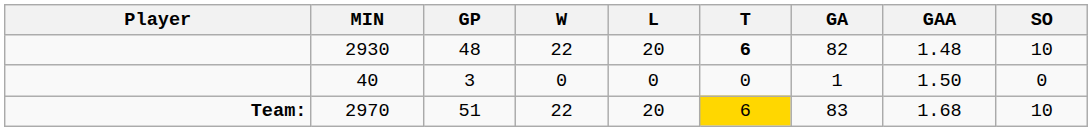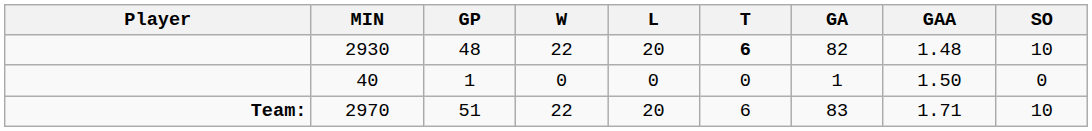 <table class="wikitable sortable" width="60%">
 <tr>
 <th bgcolor="#DDDDFF" width="10%">Player</th>
 <th width="3%" bgcolor="#DDDDFF" title="Minutes played">MIN</th>
 <th width="3%" bgcolor="#DDDDFF" title="Games played in">GP</th>
 <th width="3%" bgcolor="#DDDDFF" title="Wins">W</th>
 <th width="3%" bgcolor="#DDDDFF"title="Losses">L</th>
 <th width="3%" bgcolor="#DDDDFF" title="Ties">T</th>
 <th width="3%" bgcolor="#DDDDFF" title="Goals against">GA</th>
 <th width="3%" bgcolor="#DDDDFF" title="Goals against average">GAA</th>
 <th width="3%" bgcolor="#DDDDFF"title="Shut-outs">SO</th>
 </tr>
 <tr align="center">
 <td align="right"></td>
 <td>2930</td>
 <td>48</td>
 <td>22</td>
 <td>20</td>
 <td><strong>6</strong></td>
 <td>82</td>
 <td>1.48</td>
 <td>10</td>
 </tr>
 <tr align="center">
 <td align="right"></td>
 <td>40</td>
-<td>3</td>
+<td>1</td>
 <td>0</td>
 <td>0</td>
 <td>0</td>
 <td>1</td>
 <td>1.50</td>
 <td>0</td>
 </tr>
 <tr align="center">
 <td align="right"><strong>Team:</strong></td>
 <td>2970</td>
 <td>51</td>
 <td>22</td>
 <td>20</td>
-<td style="background: gold;">6</td>
+<td>6</td>
 <td>83</td>
-<td>1.68</td>
+<td>1.71</td>
 <td>10</td>
 </tr>
 </table>
